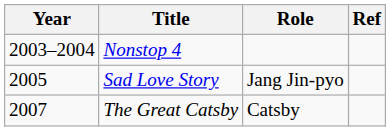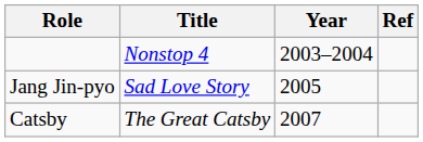 <table class="wikitable">
 <tr>
+<th>Role</th>
+<th>Title</th>
 <th>Year</th>
-<th>Title</th>
-<th>Role</th>
 <th>Ref</th>
 </tr>
 <tr>
+<td></td>
+<td><a href='#'><em>Nonstop 4</em></a></td>
 <td>2003–2004</td>
-<td><a href='#'><em>Nonstop 4</em></a></td>
-<td></td>
 <td></td>
 </tr>
 <tr>
+<td>Jang Jin-pyo</td>
+<td><em><a href='#'>Sad Love Story</a></em></td>
 <td>2005</td>
-<td><em><a href='#'>Sad Love Story</a></em></td>
-<td>Jang Jin-pyo</td>
 <td></td>
 </tr>
 <tr>
+<td>Catsby</td>
+<td><em>The Great Catsby</em></td>
 <td>2007</td>
-<td><em>The Great Catsby</em></td>
-<td>Catsby</td>
 <td></td>
 </tr>
 </table>
